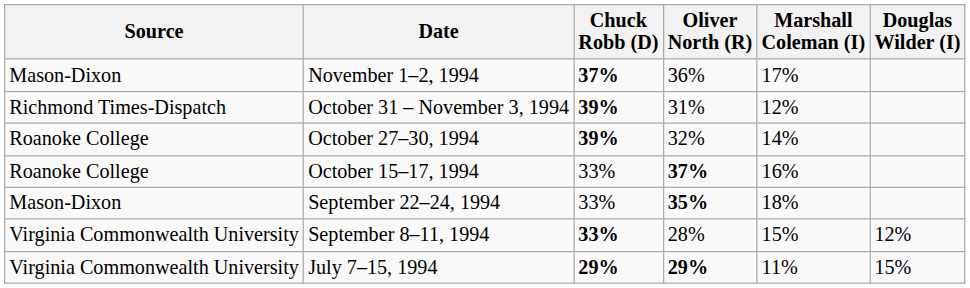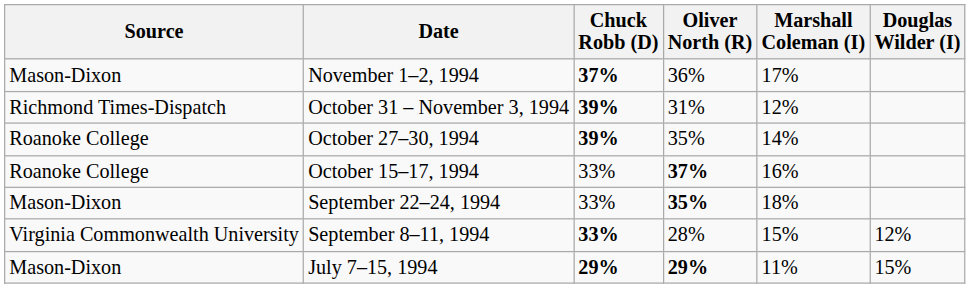 <table class=wikitable>
 <tr>
 <th>Source</th>
 <th>Date</th>
 <th>Chuck<br>Robb (D)</th>
 <th>Oliver<br>North (R)</th>
 <th>Marshall<br>Coleman (I)</th>
 <th>Douglas<br>Wilder (I)</th>
 </tr>
 <tr>
 <td>Mason-Dixon</td>
 <td>November 1–2, 1994</td>
 <td><strong>37%</strong></td>
 <td>36%</td>
 <td>17%</td>
 <td></td>
 </tr>
 <tr>
 <td>Richmond Times-Dispatch</td>
 <td>October 31 – November 3, 1994</td>
 <td><strong>39%</strong></td>
 <td>31%</td>
 <td>12%</td>
 <td></td>
 </tr>
 <tr>
 <td>Roanoke College</td>
 <td>October 27–30, 1994</td>
 <td><strong>39%</strong></td>
-<td>32%</td>
+<td>35%</td>
 <td>14%</td>
 <td></td>
 </tr>
 <tr>
 <td>Roanoke College</td>
 <td>October 15–17, 1994</td>
 <td>33%</td>
 <td><strong>37%</strong></td>
 <td>16%</td>
 <td></td>
 </tr>
 <tr>
 <td>Mason-Dixon</td>
 <td>September 22–24, 1994</td>
 <td>33%</td>
 <td><strong>35%</strong></td>
 <td>18%</td>
 <td></td>
 </tr>
 <tr>
 <td>Virginia Commonwealth University</td>
 <td>September 8–11, 1994</td>
 <td><strong>33%</strong></td>
 <td>28%</td>
 <td>15%</td>
 <td>12%</td>
 </tr>
 <tr>
-<td>Virginia Commonwealth University</td>
+<td>Mason-Dixon</td>
 <td>July 7–15, 1994</td>
 <td><strong>29%</strong></td>
 <td><strong>29%</strong></td>
 <td>11%</td>
 <td>15%</td>
 </tr>
 </table>
